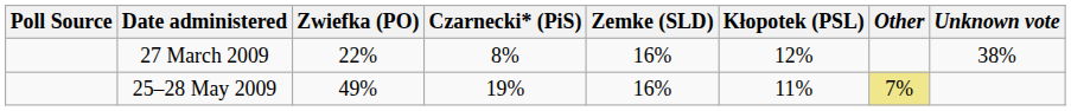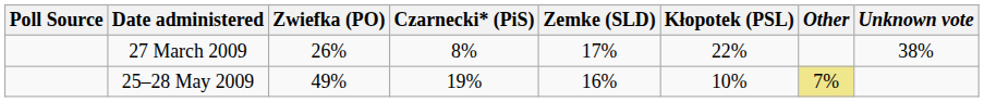 <table class="wikitable">
 <tr>
 <th>Poll Source</th>
 <th>Date administered</th>
 <th>Zwiefka (PO)</th>
 <th>Czarnecki* (PiS)</th>
 <th>Zemke (SLD)</th>
 <th>Kłopotek (PSL)</th>
 <th><em>Other</em></th>
 <th><em>Unknown vote</em></th>
 </tr>
 <tr align=center>
 <td></td>
 <td>27 March 2009</td>
+<td>26%</td>
+<td>8%</td>
+<td>17%</td>
 <td>22%</td>
-<td>8%</td>
-<td>16%</td>
-<td>12%</td>
 <td></td>
 <td>38%</td>
 </tr>
 <tr align=center>
 <td></td>
 <td>25–28 May 2009</td>
 <td>49%</td>
 <td>19%</td>
 <td>16%</td>
-<td>11%</td>
+<td>10%</td>
 <td style="background: khaki;">7%</td>
 <td></td>
 </tr>
 </table>
